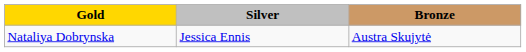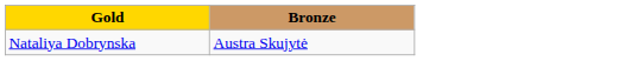 <table class="wikitable" style="text-align:left">
 <tr align="center">
 <td width=200 bgcolor=gold><strong>Gold</strong></td>
-<td width=200 bgcolor=silver><strong>Silver</strong></td>
 <td width=200 bgcolor=CC9966><strong>Bronze</strong></td>
 </tr>
 <tr>
 <td><a href='#'>Nataliya Dobrynska</a><br><em></em></td>
-<td><a href='#'>Jessica Ennis</a><br><em></em></td>
 <td><a href='#'>Austra Skujytė</a><br><em></em></td>
 </tr>
 </table>
